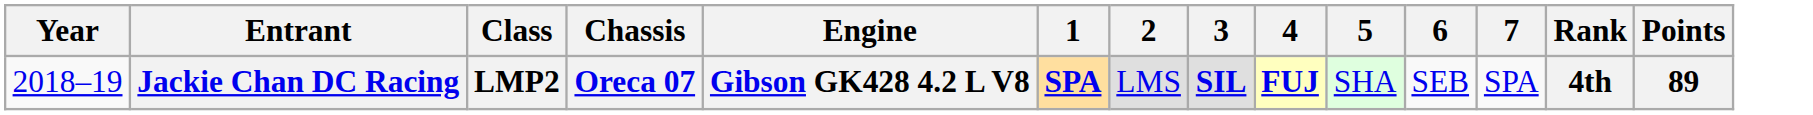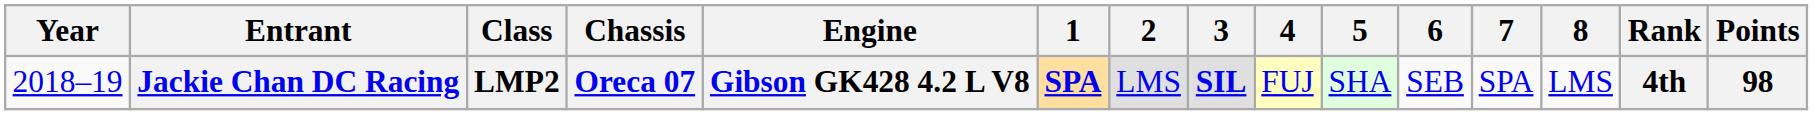 <table class="wikitable" style="text-align:center; font-size:85%">
 <tr>
 <th>Year</th>
 <th>Entrant</th>
 <th>Class</th>
 <th>Chassis</th>
 <th>Engine</th>
 <th>1</th>
 <th>2</th>
 <th>3</th>
 <th>4</th>
 <th>5</th>
 <th>6</th>
 <th>7</th>
+<th>8</th>
 <th>Rank</th>
 <th>Points</th>
 </tr>
 <tr>
 <td nowrap><a href='#'>2018–19</a></td>
 <th nowrap><a href='#'>Jackie Chan DC Racing</a></th>
 <th>LMP2</th>
 <th nowrap><a href='#'>Oreca 07</a></th>
 <th nowrap><a href='#'>Gibson</a> GK428 4.2 L V8</th>
 <td style="background:#FFDF9F;"><strong><a href='#'>SPA</a><br></strong></td>
 <td style="background:#DFDFDF;"><a href='#'>LMS</a><br></td>
 <td style="background:#DFDFDF;"><strong><a href='#'>SIL</a></strong><br></td>
-<td style="background:#FFFFBF;"><strong><a href='#'>FUJ</a><br></strong></td>
+<td style="background:#FFFFBF;"><a href='#'>FUJ</a><br></td>
 <td style="background:#DFFFDF;"><a href='#'>SHA</a><br></td>
 <td><a href='#'>SEB</a></td>
 <td><a href='#'>SPA</a></td>
+<td><a href='#'>LMS</a></td>
 <th>4th</th>
-<th>89</th>
+<th>98</th>
 </tr>
 </table>
